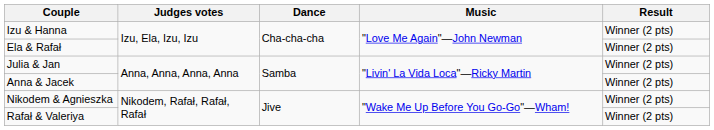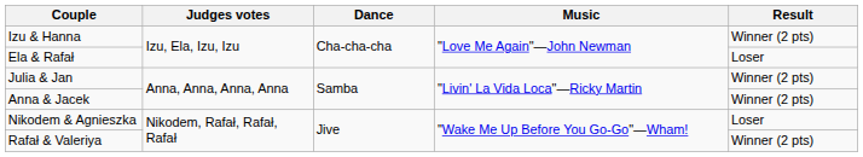 <table class="wikitable">
 <tr>
 <th width="160">Couple</th>
 <th width="200">Judges votes</th>
 <th width="140">Dance</th>
 <th width="350">Music</th>
 <th width="150">Result</th>
 </tr>
 <tr>
 <td>Izu & Hanna</td>
 <td rowspan=2>Izu, Ela, Izu, Izu</td>
 <td rowspan=2>Cha-cha-cha</td>
 <td rowspan=2>"<a href='#'>Love Me Again</a>"—<a href='#'>John Newman</a></td>
 <td>Winner (2 pts)</td>
 </tr>
 <tr>
 <td>Ela & Rafał</td>
-<td>Winner (2 pts)</td>
+<td>Loser</td>
 </tr>
 <tr>
 <td>Julia & Jan</td>
 <td rowspan=2>Anna, Anna, Anna, Anna</td>
 <td rowspan=2>Samba</td>
 <td rowspan=2>"<a href='#'>Livin' La Vida Loca</a>"—<a href='#'>Ricky Martin</a></td>
 <td>Winner (2 pts)</td>
 </tr>
 <tr>
 <td>Anna & Jacek</td>
 <td>Winner (2 pts)</td>
 </tr>
 <tr>
 <td>Nikodem & Agnieszka</td>
 <td rowspan=2>Nikodem, Rafał, Rafał, Rafał</td>
 <td rowspan=2>Jive</td>
 <td rowspan=2>"<a href='#'>Wake Me Up Before You Go-Go</a>"—<a href='#'>Wham!</a></td>
-<td>Winner (2 pts)</td>
+<td>Loser</td>
 </tr>
 <tr>
 <td>Rafał & Valeriya</td>
 <td>Winner (2 pts)</td>
 </tr>
 </table>
